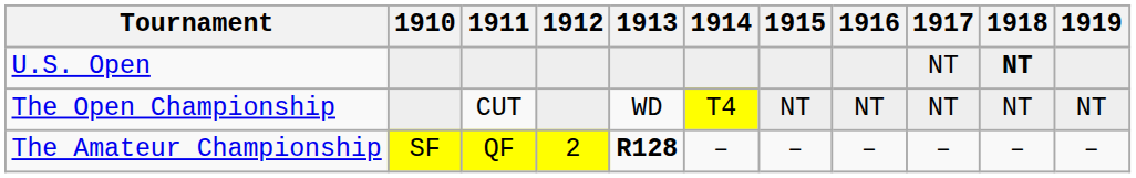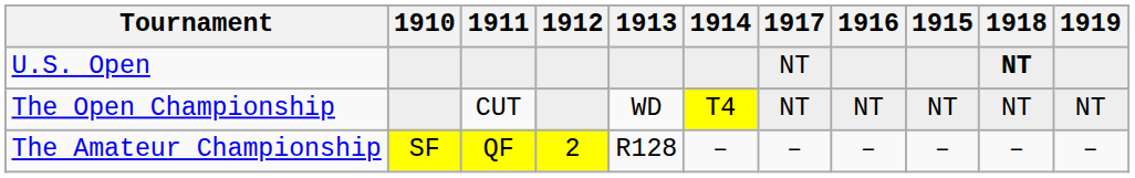 <table class="wikitable" style="font-size:95%;text-align:center;">
 <tr>
 <th>Tournament</th>
 <th>1910</th>
 <th>1911</th>
 <th>1912</th>
 <th>1913</th>
 <th>1914</th>
+<th>1917</th>
+<th>1916</th>
 <th>1915</th>
-<th>1916</th>
-<th>1917</th>
 <th>1918</th>
 <th>1919</th>
 </tr>
 <tr>
 <td align=left><a href='#'>U.S. Open</a></td>
 <td style="background:#eeeeee;"></td>
 <td style="background:#eeeeee;"></td>
 <td style="background:#eeeeee;"></td>
 <td style="background:#eeeeee;"></td>
 <td style="background:#eeeeee;"></td>
+<td style="background:#eeeeee;">NT</td>
 <td style="background:#eeeeee;"></td>
 <td style="background:#eeeeee;"></td>
-<td style="background:#eeeeee;">NT</td>
 <td style="background:#eeeeee;"><strong>NT</strong></td>
 <td style="background:#eeeeee;"></td>
 </tr>
 <tr>
 <td align=left><a href='#'>The Open Championship</a></td>
 <td style="background:#eeeeee;"></td>
 <td>CUT</td>
 <td style="background:#eeeeee;"></td>
 <td>WD</td>
 <td style="background:yellow;">T4</td>
 <td style="background:#eeeeee;">NT</td>
 <td style="background:#eeeeee;">NT</td>
 <td style="background:#eeeeee;">NT</td>
 <td style="background:#eeeeee;">NT</td>
 <td style="background:#eeeeee;">NT</td>
 </tr>
 <tr>
 <td align=left><a href='#'>The Amateur Championship</a></td>
 <td style="background:yellow;">SF</td>
 <td style="background:yellow;">QF</td>
 <td style="background:yellow;">2</td>
-<td><strong>R128</strong></td>
+<td>R128</td>
 <td>–</td>
 <td>–</td>
 <td>–</td>
 <td>–</td>
 <td>–</td>
 <td>–</td>
 </tr>
 </table>
